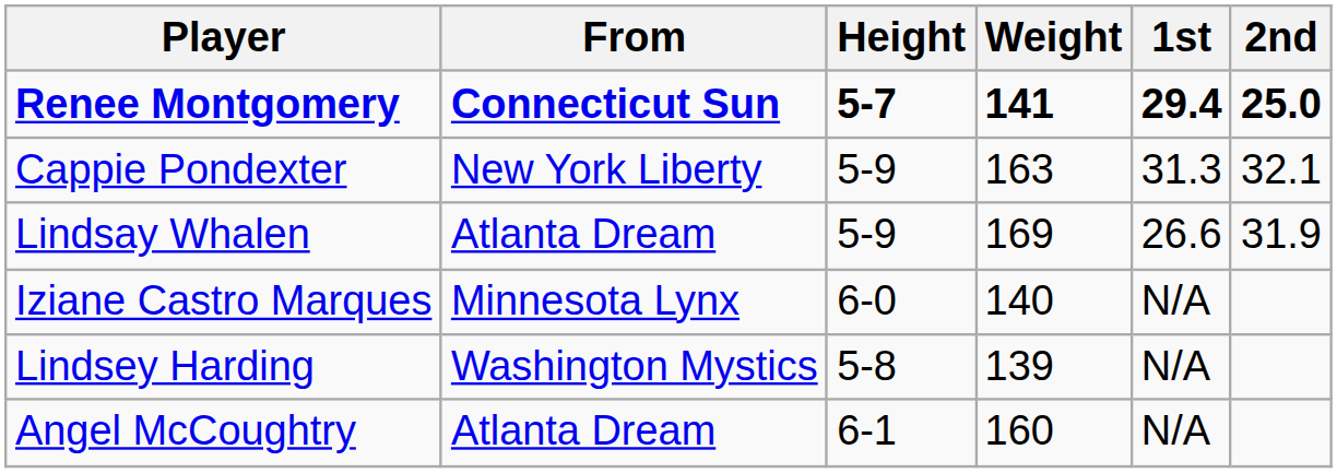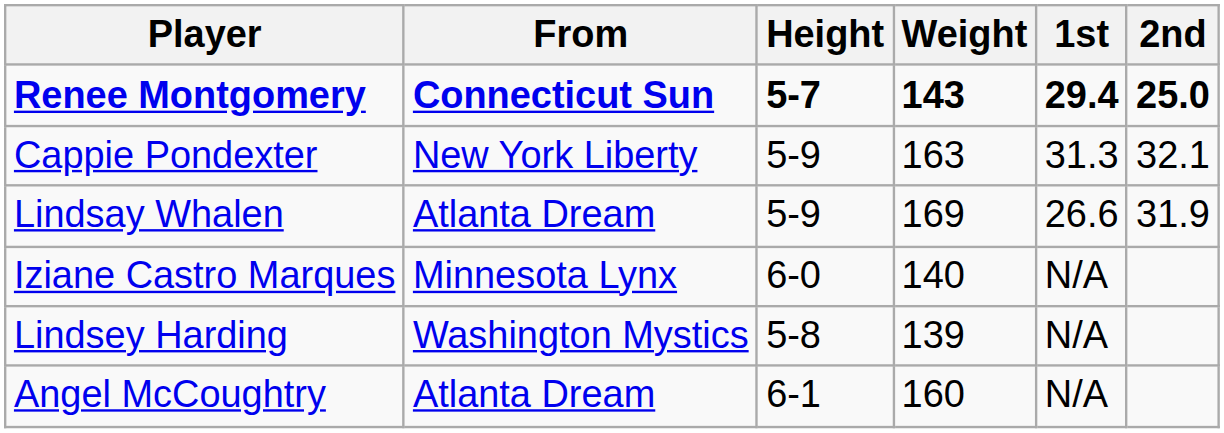 <table class="wikitable">
 <tr>
 <th>Player</th>
 <th>From</th>
 <th>Height</th>
 <th>Weight</th>
 <th>1st</th>
 <th>2nd</th>
 </tr>
 <tr>
 <td> <strong><a href='#'>Renee Montgomery</a></strong></td>
 <td><strong><a href='#'>Connecticut Sun</a></strong></td>
 <td><strong>5-7</strong></td>
-<td><strong>141</strong></td>
+<td><strong>143</strong></td>
 <td><strong>29.4</strong></td>
 <td><strong>25.0</strong></td>
 </tr>
 <tr>
 <td> <a href='#'>Cappie Pondexter</a></td>
 <td><a href='#'>New York Liberty</a></td>
 <td>5-9</td>
 <td>163</td>
 <td>31.3</td>
 <td>32.1</td>
 </tr>
 <tr>
 <td> <a href='#'>Lindsay Whalen</a></td>
 <td><a href='#'>Atlanta Dream</a></td>
 <td>5-9</td>
 <td>169</td>
 <td>26.6</td>
 <td>31.9</td>
 </tr>
 <tr>
 <td> <a href='#'>Iziane Castro Marques</a></td>
 <td><a href='#'>Minnesota Lynx</a></td>
 <td>6-0</td>
 <td>140</td>
 <td>N/A</td>
 <td></td>
 </tr>
 <tr>
 <td> <a href='#'>Lindsey Harding</a></td>
 <td><a href='#'>Washington Mystics</a></td>
 <td>5-8</td>
 <td>139</td>
 <td>N/A</td>
 <td></td>
 </tr>
 <tr>
 <td> <a href='#'>Angel McCoughtry</a></td>
 <td><a href='#'>Atlanta Dream</a></td>
 <td>6-1</td>
 <td>160</td>
 <td>N/A</td>
 <td></td>
 </tr>
 </table>
